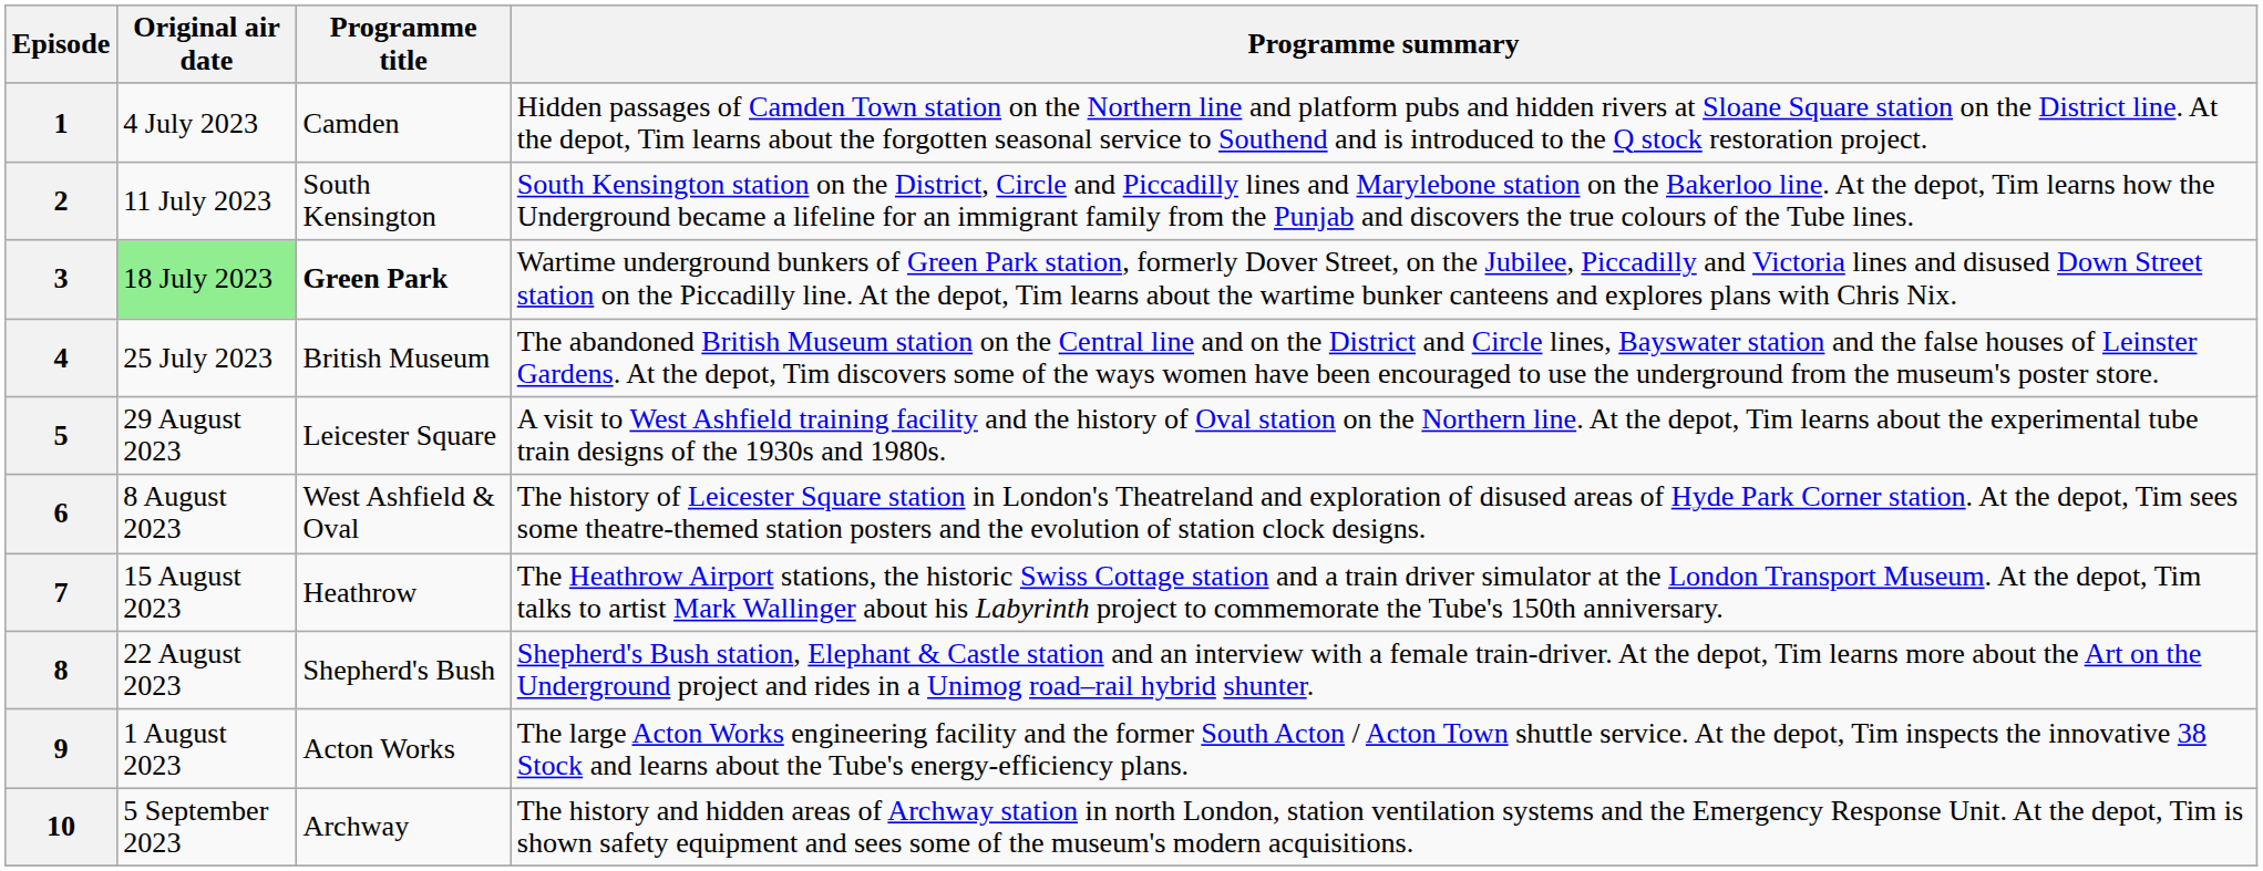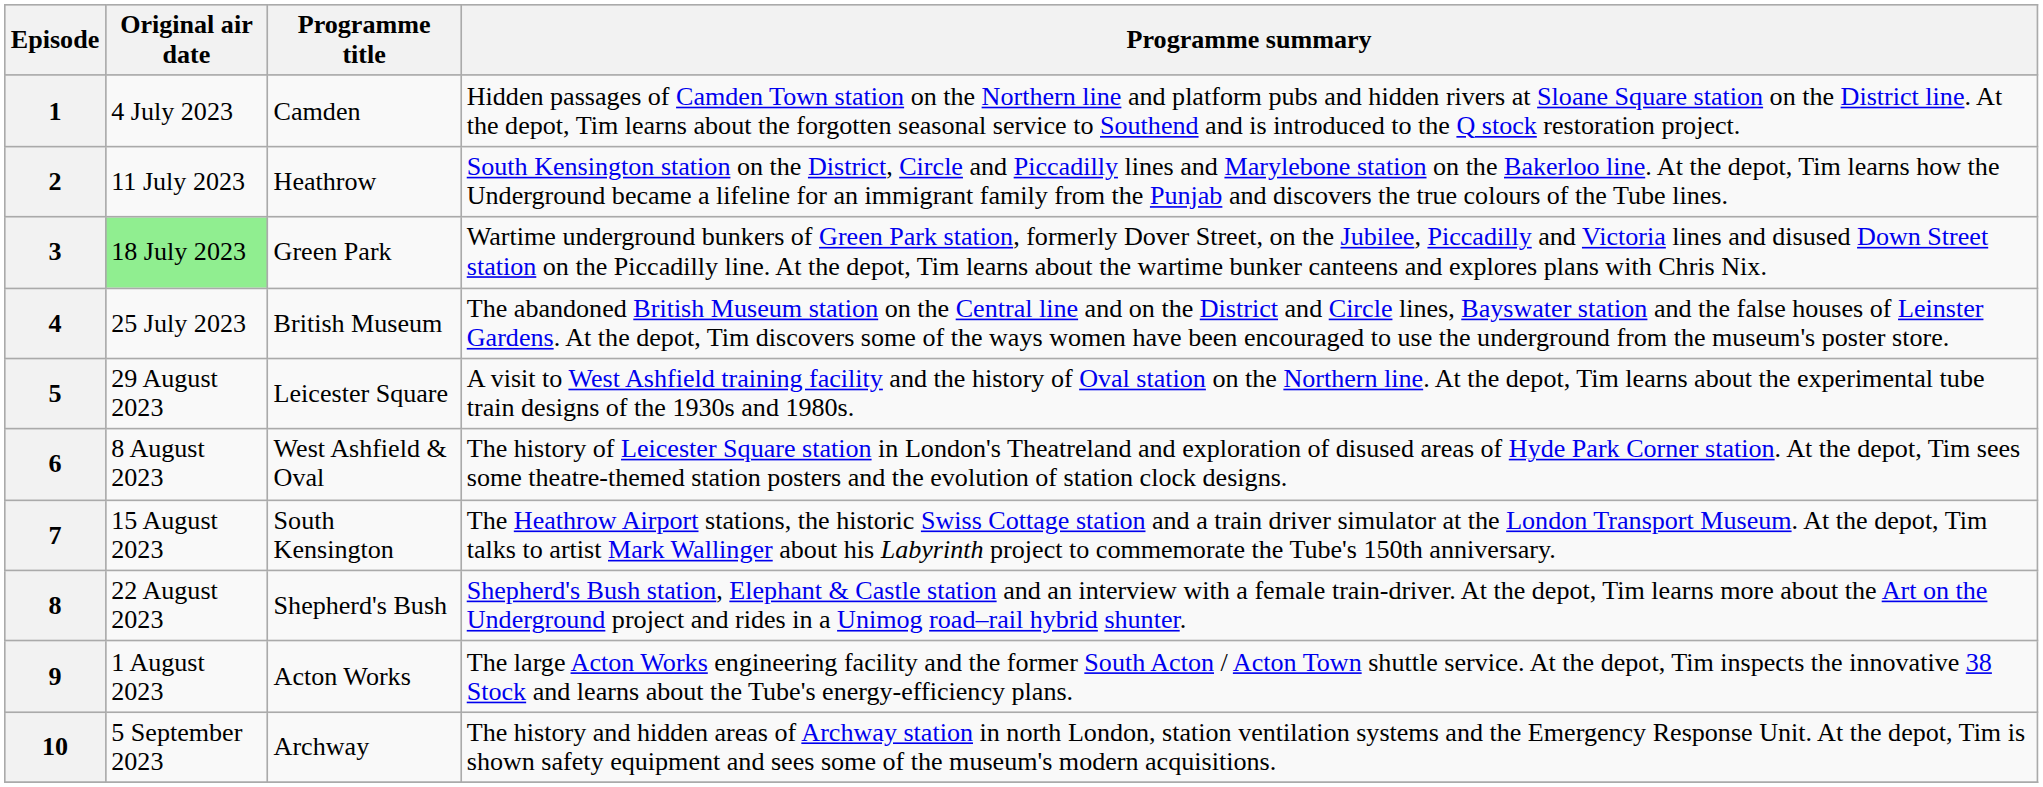 <table class="wikitable">
 <tr>
 <th>Episode</th>
 <th>Original air date</th>
 <th>Programme title</th>
 <th>Programme summary</th>
 </tr>
 <tr>
 <th>1</th>
 <td>4 July 2023</td>
 <td>Camden</td>
 <td>Hidden passages of <a href='#'>Camden Town station</a> on the <a href='#'>Northern line</a> and platform pubs and hidden rivers at <a href='#'>Sloane Square station</a> on the <a href='#'>District line</a>. At the depot, Tim learns about the forgotten seasonal service to <a href='#'>Southend</a> and is introduced to the <a href='#'>Q stock</a> restoration project.</td>
 </tr>
 <tr>
 <th>2</th>
 <td>11 July 2023</td>
-<td>South Kensington</td>
+<td>Heathrow</td>
 <td><a href='#'>South Kensington station</a> on the <a href='#'>District</a>, <a href='#'>Circle</a> and <a href='#'>Piccadilly</a> lines and <a href='#'>Marylebone station</a> on the <a href='#'>Bakerloo line</a>. At the depot, Tim learns how the Underground became a lifeline for an immigrant family from the <a href='#'>Punjab</a> and discovers the true colours of the Tube lines.</td>
 </tr>
 <tr>
 <th>3</th>
 <td style="background: lightgreen;">18 July 2023</td>
-<td><strong>Green Park</strong></td>
+<td>Green Park</td>
 <td>Wartime underground bunkers of <a href='#'>Green Park station</a>, formerly Dover Street, on the <a href='#'>Jubilee</a>, <a href='#'>Piccadilly</a> and <a href='#'>Victoria</a> lines and disused <a href='#'>Down Street station</a> on the Piccadilly line. At the depot, Tim learns about the wartime bunker canteens and explores plans with Chris Nix.</td>
 </tr>
 <tr>
 <th>4</th>
 <td>25 July 2023</td>
 <td>British Museum</td>
 <td>The abandoned <a href='#'>British Museum station</a> on the <a href='#'>Central line</a> and on the <a href='#'>District</a> and <a href='#'>Circle</a> lines, <a href='#'>Bayswater station</a> and the false houses of <a href='#'>Leinster Gardens</a>. At the depot, Tim discovers some of the ways women have been encouraged to use the underground from the museum's poster store.</td>
 </tr>
 <tr>
 <th>5</th>
 <td>29 August 2023</td>
 <td>Leicester Square</td>
 <td>A visit to <a href='#'>West Ashfield training facility</a> and the history of <a href='#'>Oval station</a> on the <a href='#'>Northern line</a>. At the depot, Tim learns about the experimental tube train designs of the 1930s and 1980s.</td>
 </tr>
 <tr>
 <th>6</th>
 <td>8 August 2023</td>
 <td>West Ashfield & Oval</td>
 <td>The history of <a href='#'>Leicester Square station</a> in London's Theatreland and exploration of disused areas of <a href='#'>Hyde Park Corner station</a>. At the depot, Tim sees some theatre-themed station posters and the evolution of station clock designs.</td>
 </tr>
 <tr>
 <th>7</th>
 <td>15 August 2023</td>
-<td>Heathrow</td>
+<td>South Kensington</td>
 <td>The <a href='#'>Heathrow Airport</a> stations, the historic <a href='#'>Swiss Cottage station</a> and a train driver simulator at the <a href='#'>London Transport Museum</a>. At the depot, Tim talks to artist <a href='#'>Mark Wallinger</a> about his <em>Labyrinth</em> project to commemorate the Tube's 150th anniversary.</td>
 </tr>
 <tr>
 <th>8</th>
 <td>22 August 2023</td>
 <td>Shepherd's Bush</td>
 <td><a href='#'>Shepherd's Bush station</a>, <a href='#'>Elephant & Castle station</a> and an interview with a female train-driver. At the depot, Tim learns more about the <a href='#'>Art on the Underground</a> project and rides in a <a href='#'>Unimog</a> <a href='#'>road–rail hybrid</a> <a href='#'>shunter</a>.</td>
 </tr>
 <tr>
 <th>9</th>
 <td>1 August 2023</td>
 <td>Acton Works</td>
 <td>The large <a href='#'>Acton Works</a> engineering facility and the former <a href='#'>South Acton</a> / <a href='#'>Acton Town</a> shuttle service. At the depot, Tim inspects the innovative <a href='#'>38 Stock</a> and learns about the Tube's energy-efficiency plans.</td>
 </tr>
 <tr>
 <th>10</th>
 <td>5 September 2023</td>
 <td>Archway</td>
 <td>The history and hidden areas of <a href='#'>Archway station</a> in north London, station ventilation systems and the Emergency Response Unit. At the depot, Tim is shown safety equipment and sees some of the museum's modern acquisitions.</td>
 </tr>
 <tr>
 </tr>
 </table>
